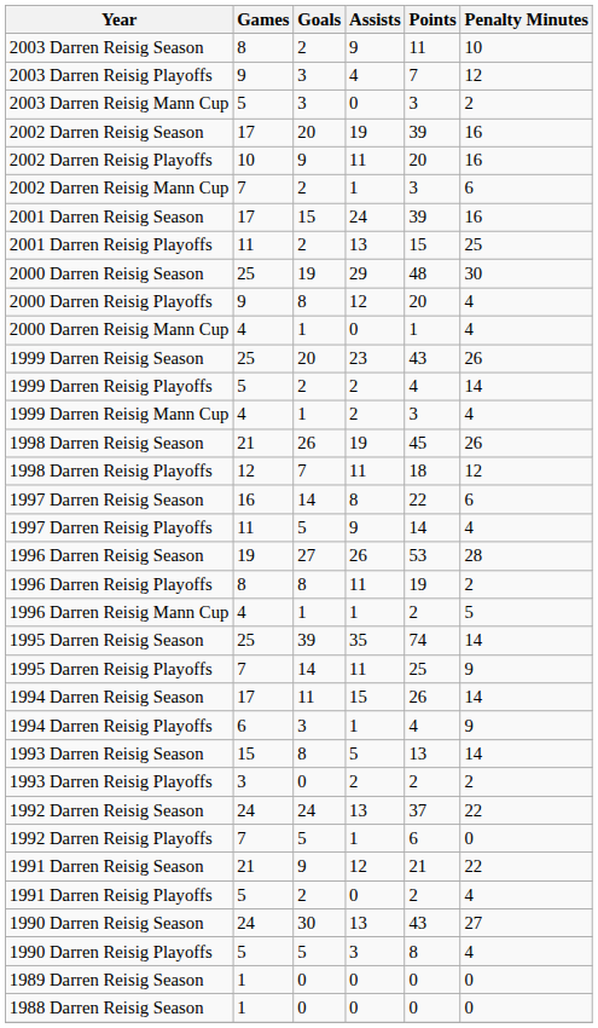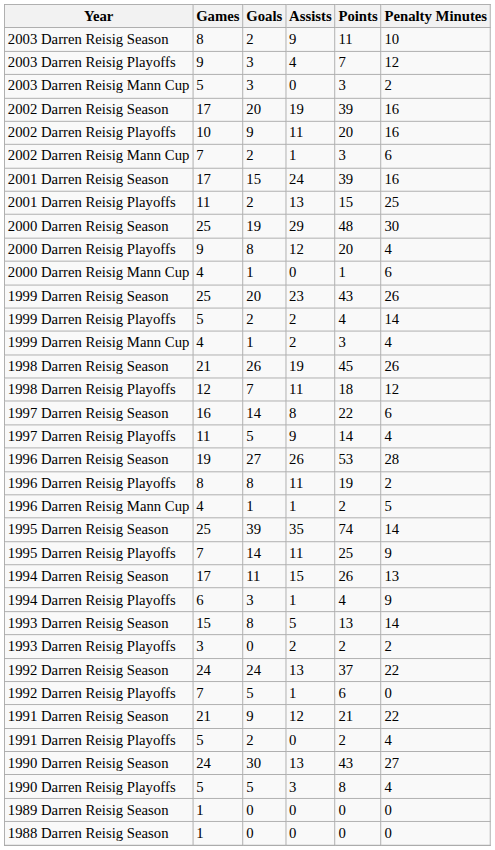 <table class="wikitable">
 <tr>
 <th>Year</th>
 <th>Games</th>
 <th>Goals</th>
 <th>Assists</th>
 <th>Points</th>
 <th>Penalty Minutes</th>
 </tr>
 <tr>
 <td>2003 Darren Reisig Season</td>
 <td>8</td>
 <td>2</td>
 <td>9</td>
 <td>11</td>
 <td>10</td>
 </tr>
 <tr>
 <td>2003 Darren Reisig Playoffs</td>
 <td>9</td>
 <td>3</td>
 <td>4</td>
 <td>7</td>
 <td>12</td>
 </tr>
 <tr>
 <td>2003 Darren Reisig Mann Cup</td>
 <td>5</td>
 <td>3</td>
 <td>0</td>
 <td>3</td>
 <td>2</td>
 </tr>
 <tr>
 <td>2002 Darren Reisig Season</td>
 <td>17</td>
 <td>20</td>
 <td>19</td>
 <td>39</td>
 <td>16</td>
 </tr>
 <tr>
 <td>2002 Darren Reisig Playoffs</td>
 <td>10</td>
 <td>9</td>
 <td>11</td>
 <td>20</td>
 <td>16</td>
 </tr>
 <tr>
 <td>2002 Darren Reisig Mann Cup</td>
 <td>7</td>
 <td>2</td>
 <td>1</td>
 <td>3</td>
 <td>6</td>
 </tr>
 <tr>
 <td>2001 Darren Reisig Season</td>
 <td>17</td>
 <td>15</td>
 <td>24</td>
 <td>39</td>
 <td>16</td>
 </tr>
 <tr>
 <td>2001 Darren Reisig Playoffs</td>
 <td>11</td>
 <td>2</td>
 <td>13</td>
 <td>15</td>
 <td>25</td>
 </tr>
 <tr>
 <td>2000 Darren Reisig Season</td>
 <td>25</td>
 <td>19</td>
 <td>29</td>
 <td>48</td>
 <td>30</td>
 </tr>
 <tr>
 <td>2000 Darren Reisig Playoffs</td>
 <td>9</td>
 <td>8</td>
 <td>12</td>
 <td>20</td>
 <td>4</td>
 </tr>
 <tr>
 <td>2000 Darren Reisig Mann Cup</td>
 <td>4</td>
 <td>1</td>
 <td>0</td>
 <td>1</td>
-<td>4</td>
+<td>6</td>
 </tr>
 <tr>
 <td>1999 Darren Reisig Season</td>
 <td>25</td>
 <td>20</td>
 <td>23</td>
 <td>43</td>
 <td>26</td>
 </tr>
 <tr>
 <td>1999 Darren Reisig Playoffs</td>
 <td>5</td>
 <td>2</td>
 <td>2</td>
 <td>4</td>
 <td>14</td>
 </tr>
 <tr>
 <td>1999 Darren Reisig Mann Cup</td>
 <td>4</td>
 <td>1</td>
 <td>2</td>
 <td>3</td>
 <td>4</td>
 </tr>
 <tr>
 <td>1998 Darren Reisig Season</td>
 <td>21</td>
 <td>26</td>
 <td>19</td>
 <td>45</td>
 <td>26</td>
 </tr>
 <tr>
 <td>1998 Darren Reisig Playoffs</td>
 <td>12</td>
 <td>7</td>
 <td>11</td>
 <td>18</td>
 <td>12</td>
 </tr>
 <tr>
 <td>1997 Darren Reisig Season</td>
 <td>16</td>
 <td>14</td>
 <td>8</td>
 <td>22</td>
 <td>6</td>
 </tr>
 <tr>
 <td>1997 Darren Reisig Playoffs</td>
 <td>11</td>
 <td>5</td>
 <td>9</td>
 <td>14</td>
 <td>4</td>
 </tr>
 <tr>
 <td>1996 Darren Reisig Season</td>
 <td>19</td>
 <td>27</td>
 <td>26</td>
 <td>53</td>
 <td>28</td>
 </tr>
 <tr>
 <td>1996 Darren Reisig Playoffs</td>
 <td>8</td>
 <td>8</td>
 <td>11</td>
 <td>19</td>
 <td>2</td>
 </tr>
 <tr>
 <td>1996 Darren Reisig Mann Cup</td>
 <td>4</td>
 <td>1</td>
 <td>1</td>
 <td>2</td>
 <td>5</td>
 </tr>
 <tr>
 <td>1995 Darren Reisig Season</td>
 <td>25</td>
 <td>39</td>
 <td>35</td>
 <td>74</td>
 <td>14</td>
 </tr>
 <tr>
 <td>1995 Darren Reisig Playoffs</td>
 <td>7</td>
 <td>14</td>
 <td>11</td>
 <td>25</td>
 <td>9</td>
 </tr>
 <tr>
 <td>1994 Darren Reisig Season</td>
 <td>17</td>
 <td>11</td>
 <td>15</td>
 <td>26</td>
-<td>14</td>
+<td>13</td>
 </tr>
 <tr>
 <td>1994 Darren Reisig Playoffs</td>
 <td>6</td>
 <td>3</td>
 <td>1</td>
 <td>4</td>
 <td>9</td>
 </tr>
 <tr>
 <td>1993 Darren Reisig Season</td>
 <td>15</td>
 <td>8</td>
 <td>5</td>
 <td>13</td>
 <td>14</td>
 </tr>
 <tr>
 <td>1993 Darren Reisig Playoffs</td>
 <td>3</td>
 <td>0</td>
 <td>2</td>
 <td>2</td>
 <td>2</td>
 </tr>
 <tr>
 <td>1992 Darren Reisig Season</td>
 <td>24</td>
 <td>24</td>
 <td>13</td>
 <td>37</td>
 <td>22</td>
 </tr>
 <tr>
 <td>1992 Darren Reisig Playoffs</td>
 <td>7</td>
 <td>5</td>
 <td>1</td>
 <td>6</td>
 <td>0</td>
 </tr>
 <tr>
 <td>1991 Darren Reisig Season</td>
 <td>21</td>
 <td>9</td>
 <td>12</td>
 <td>21</td>
 <td>22</td>
 </tr>
 <tr>
 <td>1991 Darren Reisig Playoffs</td>
 <td>5</td>
 <td>2</td>
 <td>0</td>
 <td>2</td>
 <td>4</td>
 </tr>
 <tr>
 <td>1990 Darren Reisig Season</td>
 <td>24</td>
 <td>30</td>
 <td>13</td>
 <td>43</td>
 <td>27</td>
 </tr>
 <tr>
 <td>1990 Darren Reisig Playoffs</td>
 <td>5</td>
 <td>5</td>
 <td>3</td>
 <td>8</td>
 <td>4</td>
 </tr>
 <tr>
 <td>1989 Darren Reisig Season</td>
 <td>1</td>
 <td>0</td>
 <td>0</td>
 <td>0</td>
 <td>0</td>
 </tr>
 <tr>
 <td>1988 Darren Reisig Season</td>
 <td>1</td>
 <td>0</td>
 <td>0</td>
 <td>0</td>
 <td>0</td>
 </tr>
 <tr>
 </tr>
 </table>
